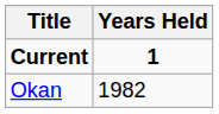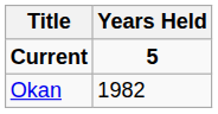 <table class="wikitable">
 <tr>
 <th>Title</th>
 <th>Years Held</th>
 </tr>
 <tr>
 <td align="center"><strong>Current</strong></td>
-<td align="center"><strong>1</strong></td>
+<td align="center"><strong>5</strong></td>
 </tr>
 <tr>
 <td> <a href='#'>Okan</a></td>
 <td>1982</td>
 </tr>
 </table>
